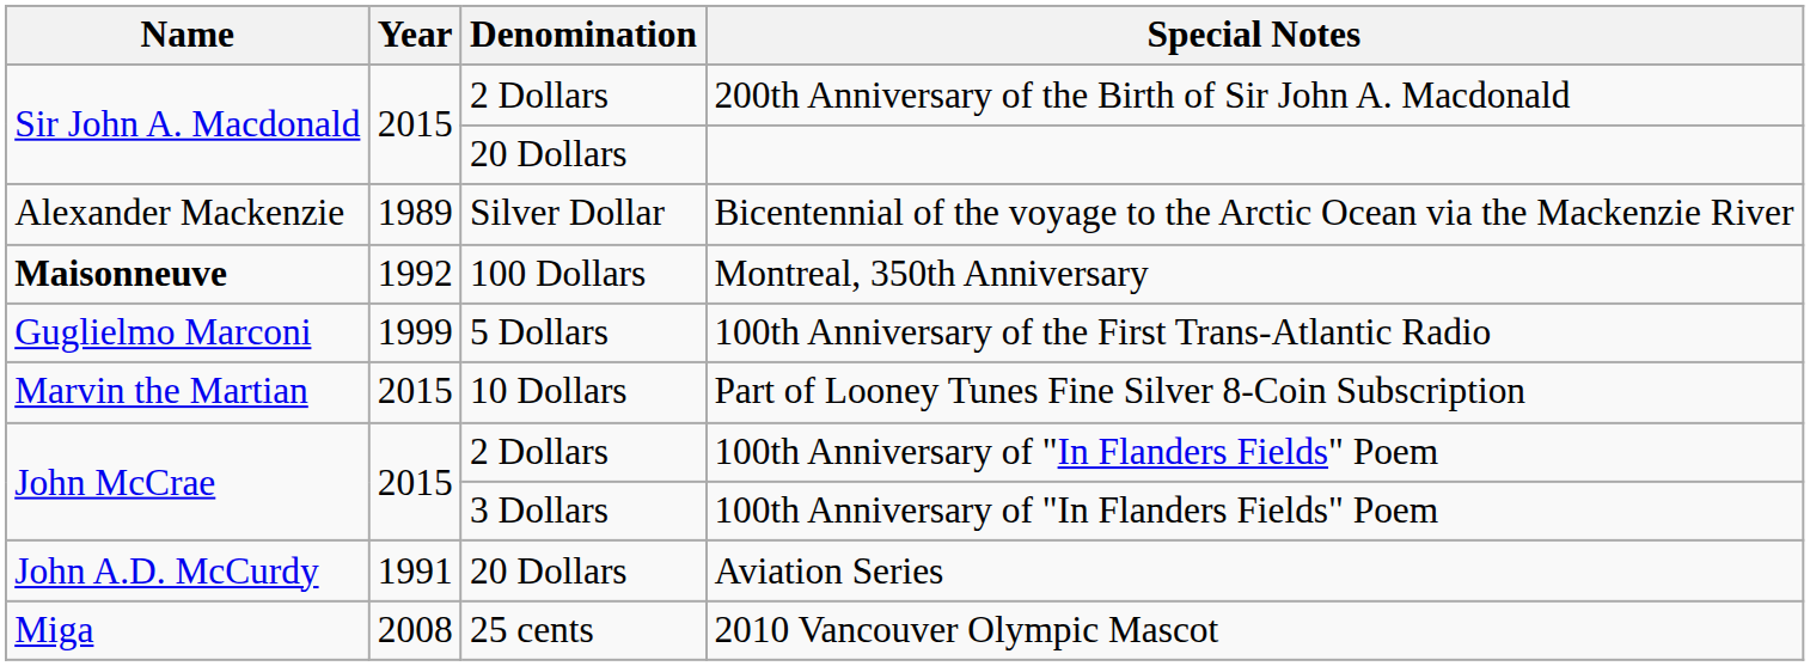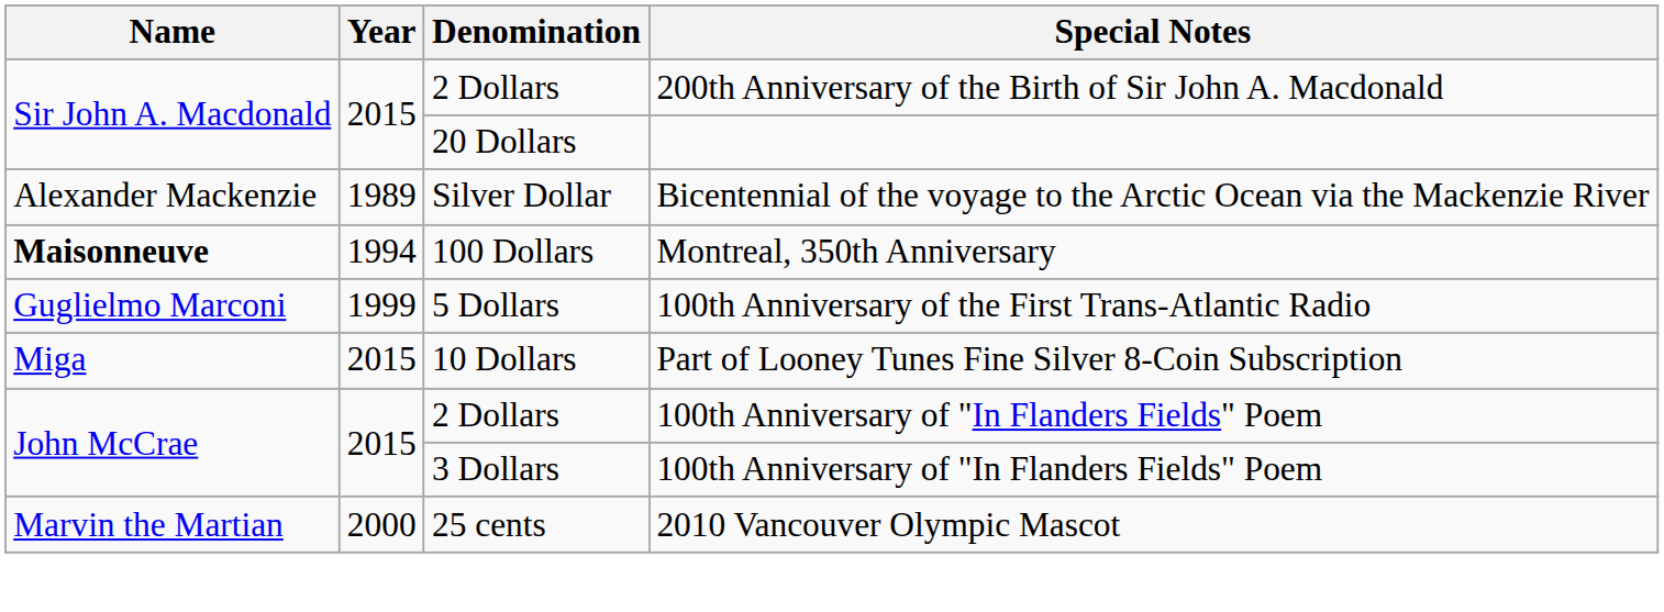 <table class="wikitable">
 <tr>
 <th>Name</th>
 <th>Year</th>
 <th>Denomination</th>
 <th>Special Notes</th>
 </tr>
 <tr>
 <td rowspan=2><a href='#'>Sir John A. Macdonald</a></td>
 <td rowspan=2>2015</td>
 <td>2 Dollars</td>
 <td>200th Anniversary of the Birth of Sir John A. Macdonald</td>
 </tr>
 <tr>
 <td>20 Dollars</td>
 <td></td>
 </tr>
 <tr>
 <td>Alexander Mackenzie </td>
 <td>1989</td>
 <td>Silver Dollar</td>
 <td>Bicentennial of the voyage to the Arctic Ocean via the Mackenzie River</td>
 </tr>
 <tr>
 <td><strong>Maisonneuve</strong></td>
-<td>1992</td>
+<td>1994</td>
 <td>100 Dollars</td>
 <td>Montreal, 350th Anniversary</td>
 </tr>
 <tr>
 <td><a href='#'>Guglielmo Marconi</a></td>
 <td>1999</td>
 <td>5 Dollars</td>
 <td>100th Anniversary of the First Trans-Atlantic Radio</td>
 </tr>
 <tr>
-<td><a href='#'>Marvin the Martian</a></td>
+<td><a href='#'>Miga</a></td>
 <td>2015</td>
 <td>10 Dollars</td>
 <td>Part of Looney Tunes Fine Silver 8-Coin Subscription</td>
 </tr>
 <tr>
 <td rowspan=2><a href='#'>John McCrae</a></td>
 <td rowspan=2>2015</td>
 <td>2 Dollars</td>
 <td>100th Anniversary of "<a href='#'>In Flanders Fields</a>" Poem</td>
 </tr>
 <tr>
 <td>3 Dollars</td>
 <td>100th Anniversary of "In Flanders Fields" Poem</td>
 </tr>
 <tr>
-<td><a href='#'>John A.D. McCurdy</a></td>
-<td>1991</td>
-<td>20 Dollars</td>
-<td>Aviation Series</td>
-</tr>
-<tr>
-<td><a href='#'>Miga</a></td>
-<td>2008</td>
+<td><a href='#'>Marvin the Martian</a></td>
+<td>2000</td>
 <td>25 cents</td>
 <td>2010 Vancouver Olympic Mascot</td>
 </tr>
 </table>
